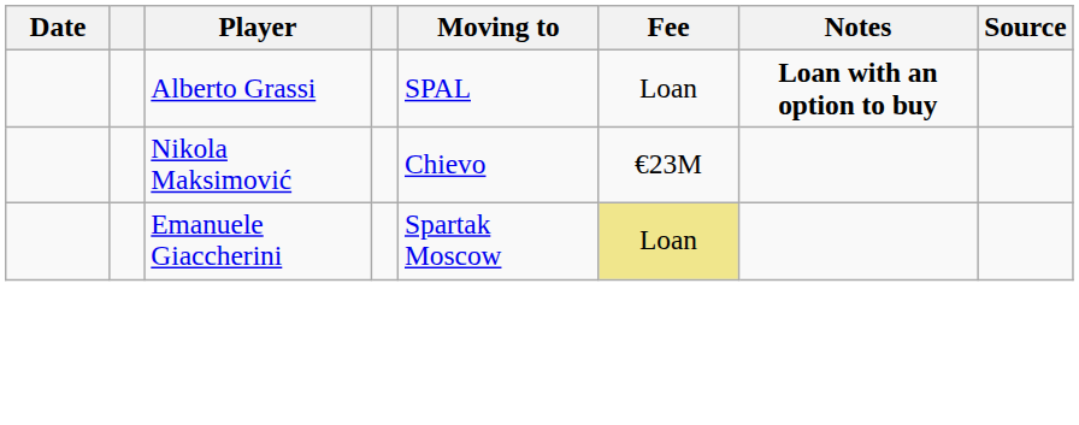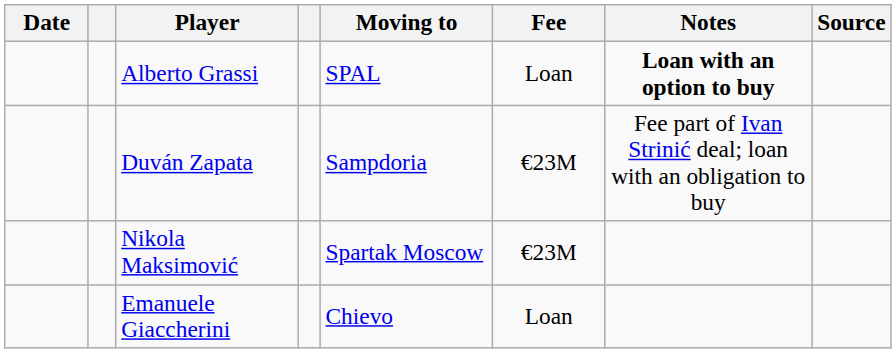 <table class="wikitable sortable">
 <tr>
 <th style="width:80px;">Date</th>
 <th style="width:30px;"></th>
 <th style="width:180px;">Player</th>
 <th style="width:20px;"></th>
 <th style="width:180px;">Moving to</th>
 <th style="width:120px;" class="unsortable">Fee</th>
 <th style="width:250px;" class="unsortable">Notes</th>
 <th style="width:20px;">Source</th>
 </tr>
 <tr>
 <td></td>
 <td align=center></td>
 <td> <a href='#'>Alberto Grassi</a></td>
 <td align=center></td>
 <td> <a href='#'>SPAL</a></td>
 <td align=center>Loan</td>
 <td align=center><strong>Loan with an option to buy</strong></td>
 <td></td>
 </tr>
 <tr>
 <td></td>
 <td align=center></td>
+<td> <a href='#'>Duván Zapata</a></td>
+<td align=center></td>
+<td> <a href='#'>Sampdoria</a></td>
+<td align=center>€23M</td>
+<td align=center>Fee part of <a href='#'>Ivan Strinić</a> deal; loan with an obligation to buy</td>
+<td></td>
+</tr>
+<tr>
+<td></td>
+<td align=center></td>
 <td> <a href='#'>Nikola Maksimović</a></td>
 <td align=center></td>
-<td> <a href='#'>Chievo</a></td>
+<td> <a href='#'>Spartak Moscow</a></td>
 <td align=center>€23M</td>
 <td align=center></td>
 <td></td>
 </tr>
 <tr>
 <td></td>
 <td align=center></td>
 <td> <a href='#'>Emanuele Giaccherini</a></td>
 <td align=center></td>
-<td> <a href='#'>Spartak Moscow</a></td>
-<td align=center style="background: khaki;">Loan</td>
+<td> <a href='#'>Chievo</a></td>
+<td align=center>Loan</td>
 <td align=center></td>
 <td></td>
 </tr>
 </table>
